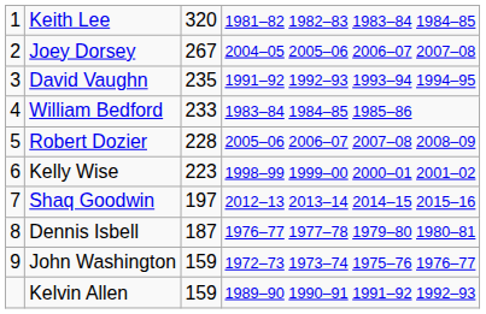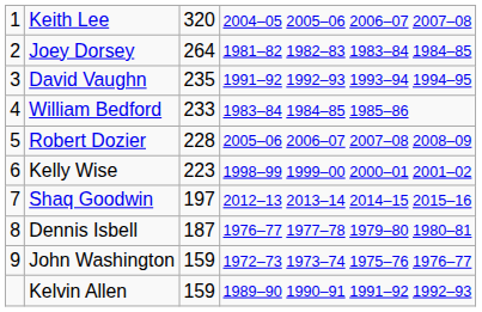 <table class="wikitable">
 <tr>
 </tr>
 <tr>
 <td>1</td>
 <td><a href='#'>Keith Lee</a></td>
 <td>320</td>
-<td style="font-size:80%;"><a href='#'>1981–82</a> <a href='#'>1982–83</a> <a href='#'>1983–84</a> <a href='#'>1984–85</a></td>
+<td style="font-size:80%;"><a href='#'>2004–05</a> <a href='#'>2005–06</a> <a href='#'>2006–07</a> <a href='#'>2007–08</a></td>
 </tr>
 <tr>
 <td>2</td>
 <td><a href='#'>Joey Dorsey</a></td>
-<td>267</td>
-<td style="font-size:80%;"><a href='#'>2004–05</a> <a href='#'>2005–06</a> <a href='#'>2006–07</a> <a href='#'>2007–08</a></td>
+<td>264</td>
+<td style="font-size:80%;"><a href='#'>1981–82</a> <a href='#'>1982–83</a> <a href='#'>1983–84</a> <a href='#'>1984–85</a></td>
 </tr>
 <tr>
 <td>3</td>
 <td><a href='#'>David Vaughn</a></td>
 <td>235</td>
 <td style="font-size:80%;"><a href='#'>1991–92</a> <a href='#'>1992–93</a> <a href='#'>1993–94</a> <a href='#'>1994–95</a></td>
 </tr>
 <tr>
 <td>4</td>
 <td><a href='#'>William Bedford</a></td>
 <td>233</td>
 <td style="font-size:80%;"><a href='#'>1983–84</a> <a href='#'>1984–85</a> <a href='#'>1985–86</a></td>
 </tr>
 <tr>
 <td>5</td>
 <td><a href='#'>Robert Dozier</a></td>
 <td>228</td>
 <td style="font-size:80%;"><a href='#'>2005–06</a> <a href='#'>2006–07</a> <a href='#'>2007–08</a> <a href='#'>2008–09</a></td>
 </tr>
 <tr>
 <td>6</td>
 <td>Kelly Wise</td>
 <td>223</td>
 <td style="font-size:80%;"><a href='#'>1998–99</a> <a href='#'>1999–00</a> <a href='#'>2000–01</a> <a href='#'>2001–02</a></td>
 </tr>
 <tr>
 <td>7</td>
 <td><a href='#'>Shaq Goodwin</a></td>
 <td>197</td>
 <td style="font-size:80%;"><a href='#'>2012–13</a> <a href='#'>2013–14</a> <a href='#'>2014–15</a> <a href='#'>2015–16</a></td>
 </tr>
 <tr>
 <td>8</td>
 <td>Dennis Isbell</td>
 <td>187</td>
 <td style="font-size:80%;"><a href='#'>1976–77</a> <a href='#'>1977–78</a> <a href='#'>1979–80</a> <a href='#'>1980–81</a></td>
 </tr>
 <tr>
 <td>9</td>
 <td>John Washington</td>
 <td>159</td>
 <td style="font-size:80%;"><a href='#'>1972–73</a> <a href='#'>1973–74</a> <a href='#'>1975–76</a> <a href='#'>1976–77</a></td>
 </tr>
 <tr>
 <td></td>
 <td>Kelvin Allen</td>
 <td>159</td>
 <td style="font-size:80%;"><a href='#'>1989–90</a> <a href='#'>1990–91</a> <a href='#'>1991–92</a> <a href='#'>1992–93</a></td>
 </tr>
 </table>
